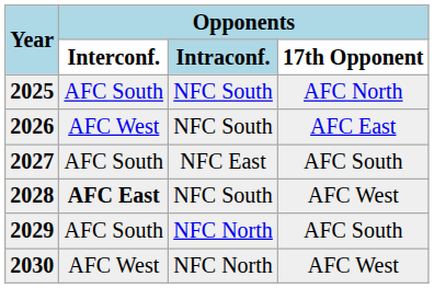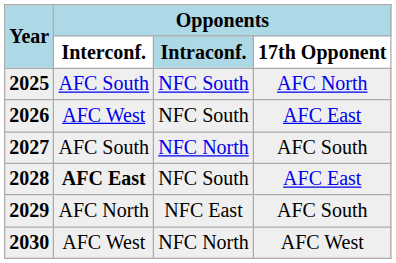 <table class="wikitable" style="text-align:center;">
 <tr>
 <th rowspan=2 style=background:lightblue>Year</th>
 <th colspan="3" style=background:lightblue>Opponents</th>
 </tr>
 <tr>
 <th style=background:white>Interconf.</th>
 <th style=background:lightblue>Intraconf.</th>
 <th style=background:white>17th Opponent</th>
 </tr>
 <tr style="background:#efefef;">
 <td><strong>2025</strong></td>
 <td><a href='#'>AFC South</a></td>
 <td><a href='#'>NFC South</a></td>
 <td><a href='#'>AFC North</a><br></td>
 </tr>
 <tr style="background:#efefef;">
 <td><strong>2026</strong></td>
 <td><a href='#'>AFC West</a></td>
 <td>NFC South</td>
 <td><a href='#'>AFC East</a><br></td>
 </tr>
 <tr style="background:#efefef;">
 <td><strong>2027</strong></td>
 <td>AFC South</td>
-<td>NFC East</td>
+<td><a href='#'>NFC North</a></td>
 <td>AFC South<br></td>
 </tr>
 <tr style="background:#efefef;">
 <td><strong>2028</strong></td>
 <td><strong>AFC East</strong></td>
 <td>NFC South</td>
-<td>AFC West<br></td>
+<td><a href='#'>AFC East</a><br></td>
 </tr>
 <tr style="background:#efefef;">
 <td><strong>2029</strong></td>
-<td>AFC South</td>
-<td><a href='#'>NFC North</a></td>
+<td>AFC North</td>
+<td>NFC East</td>
 <td>AFC South<br></td>
 </tr>
 <tr style="background:#efefef;">
 <td><strong>2030</strong></td>
 <td>AFC West</td>
 <td>NFC North</td>
 <td>AFC West<br></td>
 </tr>
 </table>
